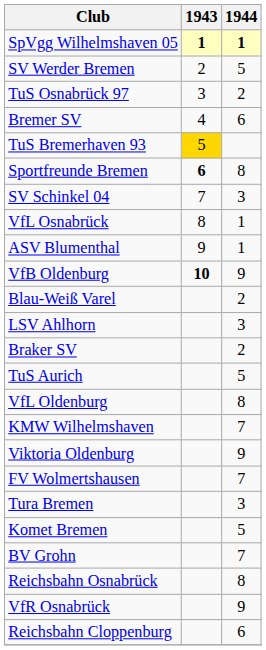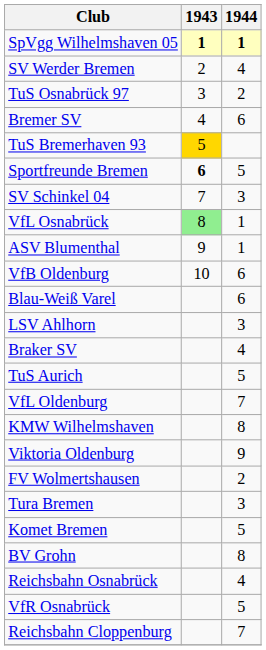 <table class="wikitable">
 <tr>
 <th>Club</th>
 <th>1943</th>
 <th>1944</th>
 </tr>
 <tr align="center">
 <td align="left"><a href='#'>SpVgg Wilhelmshaven 05</a></td>
 <td bgcolor="#ffffbf"><strong>1</strong></td>
 <td bgcolor="#ffffbf"><strong>1</strong></td>
 </tr>
 <tr align="center">
 <td align="left"><a href='#'>SV Werder Bremen</a></td>
 <td>2</td>
-<td>5</td>
+<td>4</td>
 </tr>
 <tr align="center">
 <td align="left"><a href='#'>TuS Osnabrück 97</a></td>
 <td>3</td>
 <td>2</td>
 </tr>
 <tr align="center">
 <td align="left"><a href='#'>Bremer SV</a></td>
 <td>4</td>
 <td>6</td>
 </tr>
 <tr align="center">
 <td align="left"><a href='#'>TuS Bremerhaven 93</a></td>
 <td style="background: gold;">5</td>
 <td></td>
 </tr>
 <tr align="center">
 <td align="left"><a href='#'>Sportfreunde Bremen</a></td>
 <td><strong>6</strong></td>
-<td>8</td>
+<td>5</td>
 </tr>
 <tr align="center">
 <td align="left"><a href='#'>SV Schinkel 04</a></td>
 <td>7</td>
 <td>3</td>
 </tr>
 <tr align="center">
 <td align="left"><a href='#'>VfL Osnabrück</a></td>
-<td>8</td>
+<td style="background: lightgreen;">8</td>
 <td>1</td>
 </tr>
 <tr align="center">
 <td align="left"><a href='#'>ASV Blumenthal</a></td>
 <td>9</td>
 <td>1</td>
 </tr>
 <tr align="center">
 <td align="left"><a href='#'>VfB Oldenburg</a></td>
-<td><strong>10</strong></td>
-<td>9</td>
+<td>10</td>
+<td>6</td>
 </tr>
 <tr align="center">
 <td align="left"><a href='#'>Blau-Weiß Varel</a></td>
 <td></td>
-<td>2</td>
+<td>6</td>
 </tr>
 <tr align="center">
 <td align="left"><a href='#'>LSV Ahlhorn</a></td>
 <td></td>
 <td>3</td>
 </tr>
 <tr align="center">
 <td align="left"><a href='#'>Braker SV</a></td>
 <td></td>
-<td>2</td>
+<td>4</td>
 </tr>
 <tr align="center">
 <td align="left"><a href='#'>TuS Aurich</a></td>
 <td></td>
 <td>5</td>
 </tr>
 <tr align="center">
 <td align="left"><a href='#'>VfL Oldenburg</a></td>
 <td></td>
-<td>8</td>
+<td>7</td>
 </tr>
 <tr align="center">
 <td align="left"><a href='#'>KMW Wilhelmshaven</a></td>
 <td></td>
-<td>7</td>
+<td>8</td>
 </tr>
 <tr align="center">
 <td align="left"><a href='#'>Viktoria Oldenburg</a></td>
 <td></td>
 <td>9</td>
 </tr>
 <tr align="center">
 <td align="left"><a href='#'>FV Wolmertshausen</a></td>
 <td></td>
-<td>7</td>
+<td>2</td>
 </tr>
 <tr align="center">
 <td align="left"><a href='#'>Tura Bremen</a></td>
 <td></td>
 <td>3</td>
 </tr>
 <tr align="center">
 <td align="left"><a href='#'>Komet Bremen</a></td>
 <td></td>
 <td>5</td>
 </tr>
 <tr align="center">
 <td align="left"><a href='#'>BV Grohn</a></td>
 <td></td>
-<td>7</td>
+<td>8</td>
 </tr>
 <tr align="center">
 <td align="left"><a href='#'>Reichsbahn Osnabrück</a></td>
 <td></td>
-<td>8</td>
+<td>4</td>
 </tr>
 <tr align="center">
 <td align="left"><a href='#'>VfR Osnabrück</a></td>
 <td></td>
-<td>9</td>
+<td>5</td>
 </tr>
 <tr align="center">
 <td align="left"><a href='#'>Reichsbahn Cloppenburg</a></td>
 <td></td>
-<td>6</td>
+<td>7</td>
 </tr>
 <tr align="center">
 </tr>
 </table>
